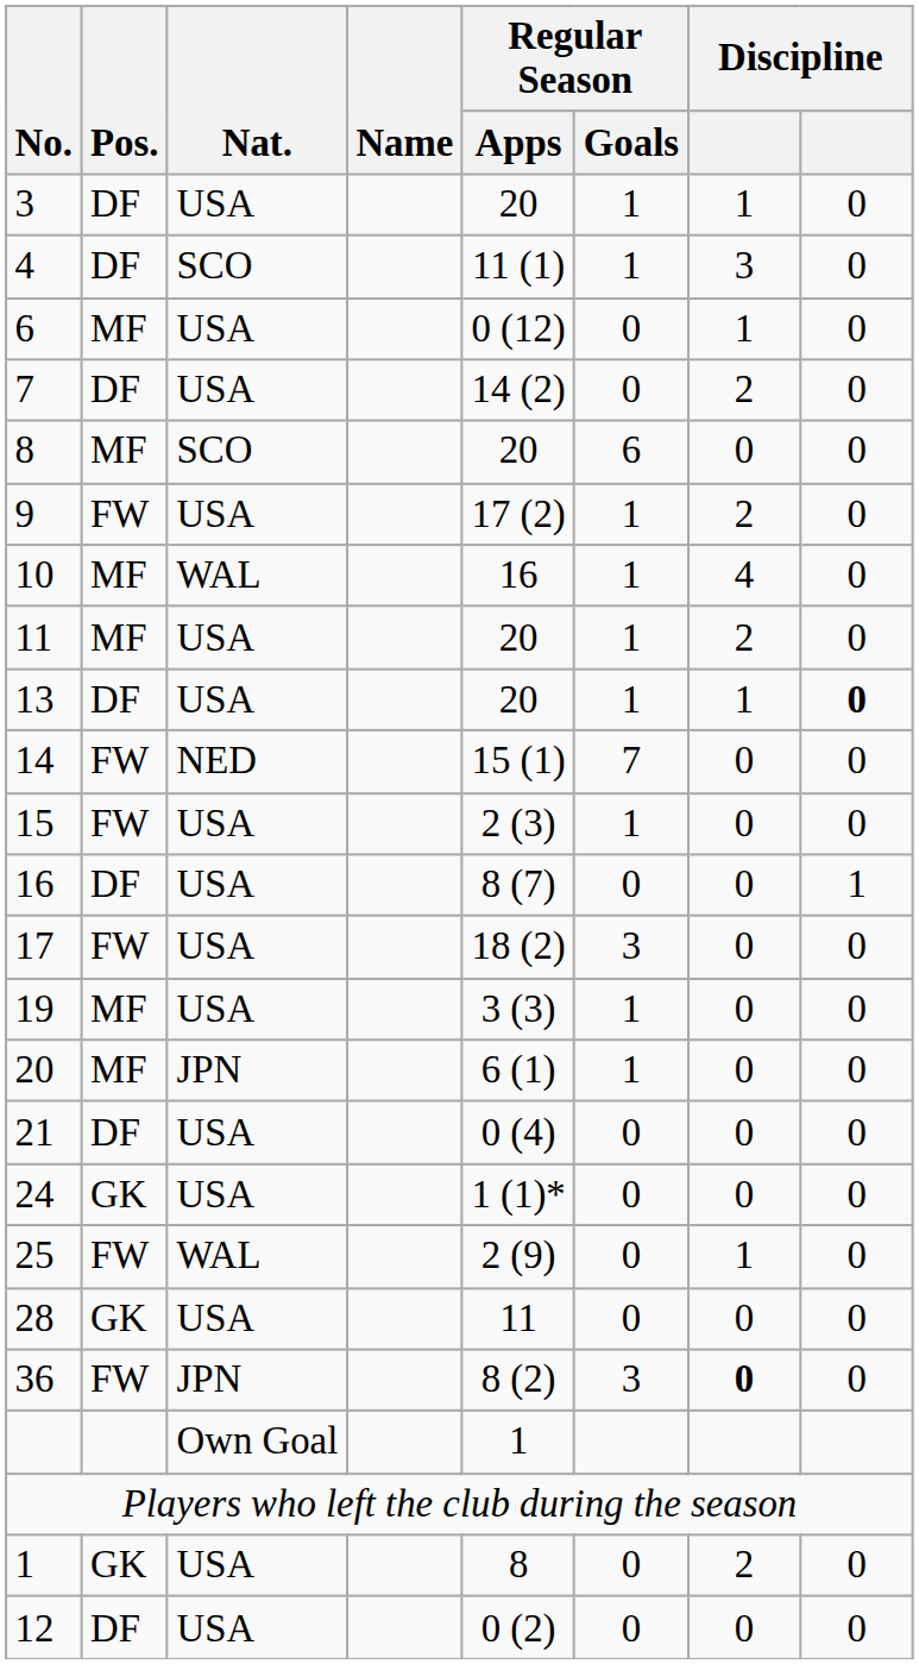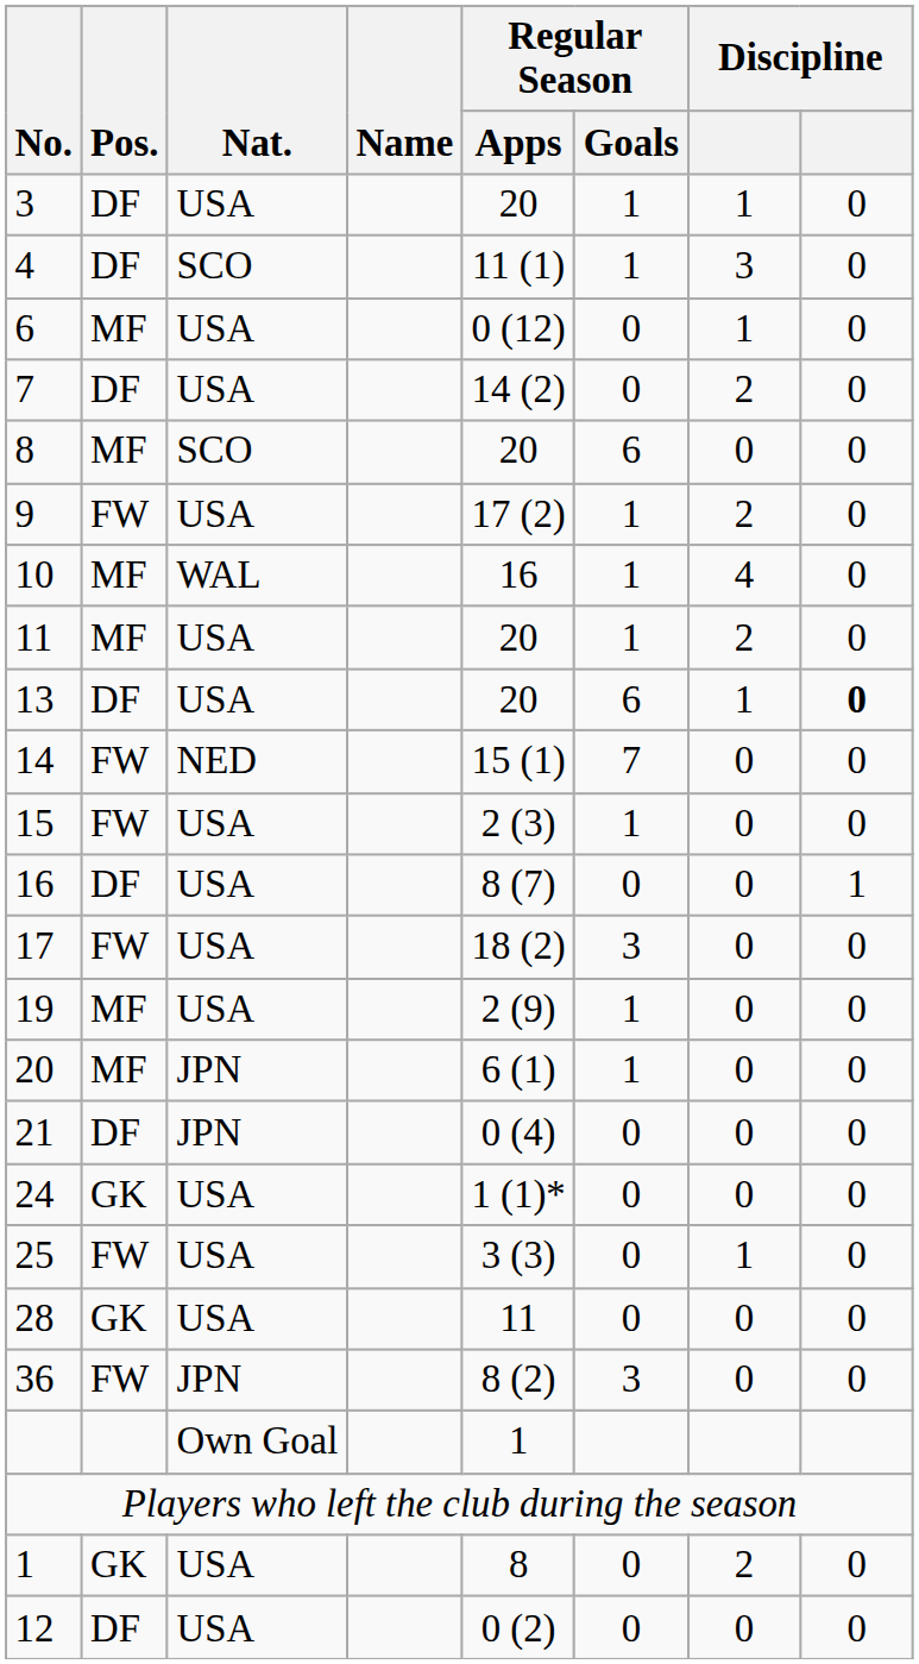 <table class="wikitable sortable" style="text-align:center">
 <tr>
 <th rowspan="2" style="vertical-align:bottom;">No.</th>
 <th rowspan="2" style="vertical-align:bottom;">Pos.</th>
 <th rowspan="2" style="vertical-align:bottom;">Nat.</th>
 <th rowspan="2" style="vertical-align:bottom;">Name</th>
 <th colspan="2" style="width:85px;">Regular Season</th>
 <th colspan="2" style="width:85px;">Discipline</th>
 </tr>
 <tr>
 <th>Apps</th>
 <th>Goals</th>
 <th></th>
 <th></th>
 </tr>
 <tr>
 <td align="left">3</td>
 <td align="left">DF</td>
 <td align="left"> USA</td>
 <td></td>
 <td>20</td>
 <td>1</td>
 <td>1</td>
 <td>0</td>
 </tr>
 <tr>
 <td align="left">4</td>
 <td align="left">DF</td>
 <td align="left"> SCO</td>
 <td></td>
 <td>11 (1)</td>
 <td>1</td>
 <td>3</td>
 <td>0</td>
 </tr>
 <tr>
 <td align="left">6</td>
 <td align="left">MF</td>
 <td align="left"> USA</td>
 <td></td>
 <td>0 (12)</td>
 <td>0</td>
 <td>1</td>
 <td>0</td>
 </tr>
 <tr>
 <td align="left">7</td>
 <td align="left">DF</td>
 <td align="left"> USA</td>
 <td></td>
 <td>14 (2)</td>
 <td>0</td>
 <td>2</td>
 <td>0</td>
 </tr>
 <tr>
 <td align="left">8</td>
 <td align="left">MF</td>
 <td align="left"> SCO</td>
 <td></td>
 <td>20</td>
 <td>6</td>
 <td>0</td>
 <td>0</td>
 </tr>
 <tr>
 <td align="left">9</td>
 <td align="left">FW</td>
 <td align="left"> USA</td>
 <td></td>
 <td>17 (2)</td>
 <td>1</td>
 <td>2</td>
 <td>0</td>
 </tr>
 <tr>
 <td align="left">10</td>
 <td align="left">MF</td>
 <td align="left"> WAL</td>
 <td></td>
 <td>16</td>
 <td>1</td>
 <td>4</td>
 <td>0</td>
 </tr>
 <tr>
 <td align="left">11</td>
 <td align="left">MF</td>
 <td align="left"> USA</td>
 <td></td>
 <td>20</td>
 <td>1</td>
 <td>2</td>
 <td>0</td>
 </tr>
 <tr>
 <td align="left">13</td>
 <td align="left">DF</td>
 <td align="left"> USA</td>
 <td></td>
 <td>20</td>
-<td>1</td>
+<td>6</td>
 <td>1</td>
 <td><strong>0</strong></td>
 </tr>
 <tr>
 <td align="left">14</td>
 <td align="left">FW</td>
 <td align="left"> NED</td>
 <td></td>
 <td>15 (1)</td>
 <td>7</td>
 <td>0</td>
 <td>0</td>
 </tr>
 <tr>
 <td align="left">15</td>
 <td align="left">FW</td>
 <td align="left"> USA</td>
 <td></td>
 <td>2 (3)</td>
 <td>1</td>
 <td>0</td>
 <td>0</td>
 </tr>
 <tr>
 <td align="left">16</td>
 <td align="left">DF</td>
 <td align="left"> USA</td>
 <td></td>
 <td>8 (7)</td>
 <td>0</td>
 <td>0</td>
 <td>1</td>
 </tr>
 <tr>
 <td align="left">17</td>
 <td align="left">FW</td>
 <td align="left"> USA</td>
 <td></td>
 <td>18 (2)</td>
 <td>3</td>
 <td>0</td>
 <td>0</td>
 </tr>
 <tr>
 <td align="left">19</td>
 <td align="left">MF</td>
 <td align="left"> USA</td>
 <td></td>
-<td>3 (3)</td>
+<td>2 (9)</td>
 <td>1</td>
 <td>0</td>
 <td>0</td>
 </tr>
 <tr>
 <td align="left">20</td>
 <td align="left">MF</td>
 <td align="left"> JPN</td>
 <td></td>
 <td>6 (1)</td>
 <td>1</td>
 <td>0</td>
 <td>0</td>
 </tr>
 <tr>
 <td align="left">21</td>
 <td align="left">DF</td>
-<td align="left"> USA</td>
+<td align="left"> JPN</td>
 <td></td>
 <td>0 (4)</td>
 <td>0</td>
 <td>0</td>
 <td>0</td>
 </tr>
 <tr>
 <td align="left">24</td>
 <td align="left">GK</td>
 <td align="left"> USA</td>
 <td></td>
 <td>1 (1)*</td>
 <td>0</td>
 <td>0</td>
 <td>0</td>
 </tr>
 <tr>
 <td align="left">25</td>
 <td align="left">FW</td>
-<td align="left"> WAL</td>
+<td align="left"> USA</td>
 <td></td>
-<td>2 (9)</td>
+<td>3 (3)</td>
 <td>0</td>
 <td>1</td>
 <td>0</td>
 </tr>
 <tr>
 <td align="left">28</td>
 <td align="left">GK</td>
 <td align="left"> USA</td>
 <td></td>
 <td>11</td>
 <td>0</td>
 <td>0</td>
 <td>0</td>
 </tr>
 <tr>
 <td align="left">36</td>
 <td align="left">FW</td>
 <td align="left"> JPN</td>
 <td></td>
 <td>8 (2)</td>
 <td>3</td>
-<td><strong>0</strong></td>
+<td>0</td>
 <td>0</td>
 </tr>
 <tr>
 <td></td>
 <td></td>
 <td>Own Goal</td>
 <td></td>
 <td>1</td>
 <td></td>
 <td></td>
 </tr>
 <tr>
 <td colspan="13"><em>Players who left the club during the season</em></td>
 </tr>
 <tr>
 <td align="left">1</td>
 <td align="left">GK</td>
 <td align="left"> USA</td>
 <td></td>
 <td>8</td>
 <td>0</td>
 <td>2</td>
 <td>0</td>
 </tr>
 <tr>
 <td align="left">12</td>
 <td align="left">DF</td>
 <td align="left"> USA</td>
 <td></td>
 <td>0 (2)</td>
 <td>0</td>
 <td>0</td>
 <td>0</td>
 </tr>
 </table>
